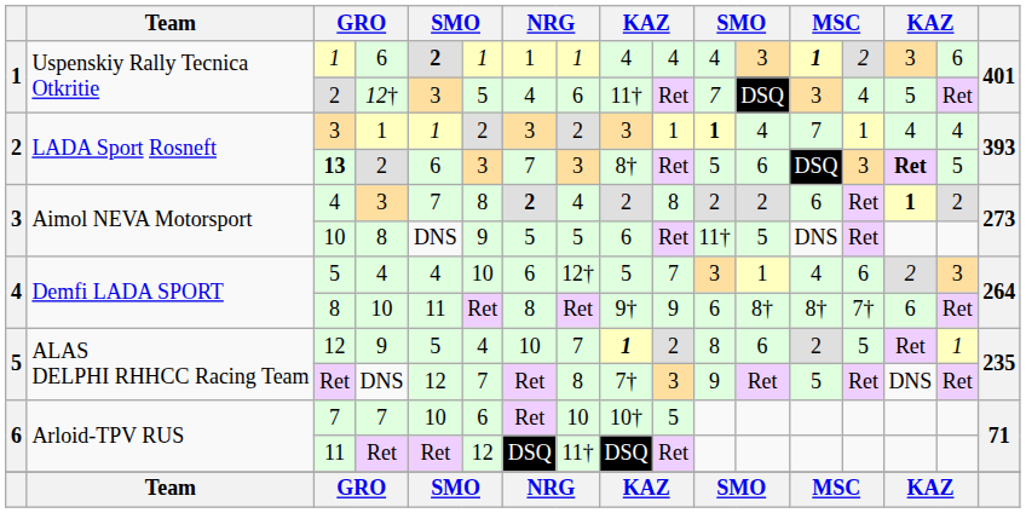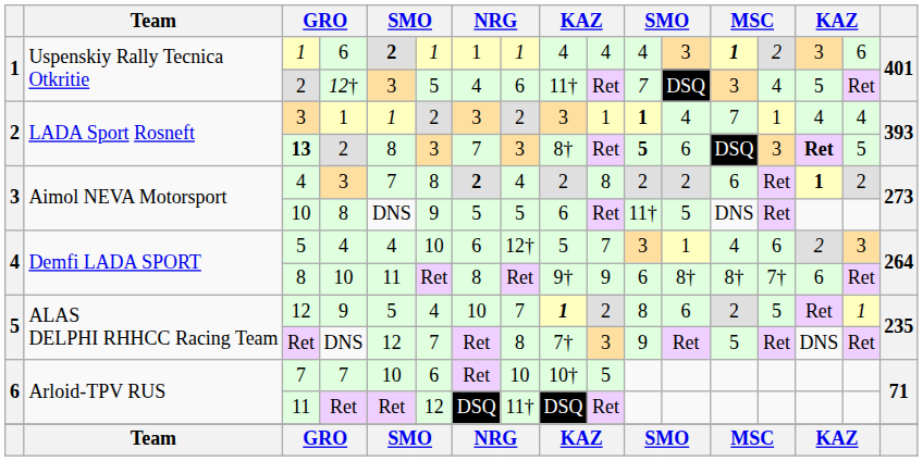 <table align=left| class="wikitable" style="font-size: 85%; text-align: center">
 <tr valign="top">
 <th valign="middle"></th>
 <th valign="middle">Team</th>
 <th colspan=2><a href='#'>GRO</a></th>
 <th colspan=2><a href='#'>SMO</a></th>
 <th colspan=2><a href='#'>NRG</a></th>
 <th colspan=2><a href='#'>KAZ</a></th>
 <th colspan=2><a href='#'>SMO</a></th>
 <th colspan=2><a href='#'>MSC</a></th>
 <th colspan=2><a href='#'>KAZ</a></th>
 <th valign="middle"></th>
 </tr>
 <tr>
 <th rowspan="2">1</th>
 <td rowspan="2" align=left>Uspenskiy Rally Tecnica<br><a href='#'>Otkritie</a></td>
 <td style="background:#ffffbf;"><em>1</em></td>
 <td style="background:#dfffdf;">6</td>
 <td style="background:#dfdfdf;"><strong>2</strong></td>
 <td style="background:#ffffbf;"><em>1</em></td>
 <td style="background:#ffffbf;">1</td>
 <td style="background:#ffffbf;"><em>1</em></td>
 <td style="background:#dfffdf;">4</td>
 <td style="background:#dfffdf;">4</td>
 <td style="background:#dfffdf;">4</td>
 <td style="background:#ffdf9f;">3</td>
 <td style="background:#ffffbf;"><strong><em>1</em></strong></td>
 <td style="background:#dfdfdf;"><em>2</em></td>
 <td style="background:#ffdf9f;">3</td>
 <td style="background:#dfffdf;">6</td>
 <th rowspan="2">401</th>
 </tr>
 <tr>
 <td style="background:#dfdfdf;">2</td>
 <td style="background:#dfffdf;"><em>12</em>†</td>
 <td style="background:#ffdf9f;">3</td>
 <td style="background:#dfffdf;">5</td>
 <td style="background:#dfffdf;">4</td>
 <td style="background:#dfffdf;">6</td>
 <td style="background:#dfffdf;">11†</td>
 <td style="background:#efcfff;">Ret</td>
 <td style="background:#dfffdf;"><em>7</em></td>
 <td style="background:black; color:white;">DSQ</td>
 <td style="background:#ffdf9f;">3</td>
 <td style="background:#dfffdf;">4</td>
 <td style="background:#dfffdf;">5</td>
 <td style="background:#efcfff;">Ret</td>
 </tr>
 <tr>
 <th rowspan="2">2</th>
 <td rowspan="2" align=left><a href='#'>LADA Sport</a> <a href='#'>Rosneft</a></td>
 <td style="background:#ffdf9f;">3</td>
 <td style="background:#ffffbf;">1</td>
 <td style="background:#ffffbf;"><em>1</em></td>
 <td style="background:#dfdfdf;">2</td>
 <td style="background:#ffdf9f;">3</td>
 <td style="background:#dfdfdf;">2</td>
 <td style="background:#ffdf9f;">3</td>
 <td style="background:#ffffbf;">1</td>
 <td style="background:#ffffbf;"><strong>1</strong></td>
 <td style="background:#dfffdf;">4</td>
 <td style="background:#dfffdf;">7</td>
 <td style="background:#ffffbf;">1</td>
 <td style="background:#dfffdf;">4</td>
 <td style="background:#dfffdf;">4</td>
 <th rowspan="2">393</th>
 </tr>
 <tr>
 <td style="background:#dfffdf;"><strong>13</strong></td>
 <td style="background:#dfdfdf;">2</td>
-<td style="background:#dfffdf;">6</td>
+<td style="background:#dfffdf;">8</td>
 <td style="background:#ffdf9f;">3</td>
 <td style="background:#dfffdf;">7</td>
 <td style="background:#ffdf9f;">3</td>
 <td style="background:#dfffdf;">8†</td>
 <td style="background:#efcfff;">Ret</td>
-<td style="background:#dfffdf;">5</td>
+<td style="background:#dfffdf;"><strong>5</strong></td>
 <td style="background:#dfffdf;">6</td>
 <td style="background:black; color:white;">DSQ</td>
 <td style="background:#ffdf9f;">3</td>
 <td style="background:#efcfff;"><strong>Ret</strong></td>
 <td style="background:#dfffdf;">5</td>
 </tr>
 <tr>
 <th rowspan="2">3</th>
 <td rowspan="2" align=left>Aimol NEVA Motorsport</td>
 <td style="background:#dfffdf;">4</td>
 <td style="background:#ffdf9f;">3</td>
 <td style="background:#dfffdf;">7</td>
 <td style="background:#dfffdf;">8</td>
 <td style="background:#dfdfdf;"><strong>2</strong></td>
 <td style="background:#dfffdf;">4</td>
 <td style="background:#dfdfdf;">2</td>
 <td style="background:#dfffdf;">8</td>
 <td style="background:#dfdfdf;">2</td>
 <td style="background:#dfdfdf;">2</td>
 <td style="background:#dfffdf;">6</td>
 <td style="background:#efcfff;">Ret</td>
 <td style="background:#ffffbf;"><strong>1</strong></td>
 <td style="background:#dfdfdf;">2</td>
 <th rowspan="2">273</th>
 </tr>
 <tr>
 <td style="background:#dfffdf;">10</td>
 <td style="background:#dfffdf;">8</td>
 <td>DNS</td>
 <td style="background:#dfffdf;">9</td>
 <td style="background:#dfffdf;">5</td>
 <td style="background:#dfffdf;">5</td>
 <td style="background:#dfffdf;">6</td>
 <td style="background:#efcfff;">Ret</td>
 <td style="background:#dfffdf;">11†</td>
 <td style="background:#dfffdf;">5</td>
 <td>DNS</td>
 <td style="background:#efcfff;">Ret</td>
 <td></td>
 <td></td>
 </tr>
 <tr>
 <th rowspan="2">4</th>
 <td rowspan="2" align=left><a href='#'>Demfi LADA SPORT</a></td>
 <td style="background:#dfffdf;">5</td>
 <td style="background:#dfffdf;">4</td>
 <td style="background:#dfffdf;">4</td>
 <td style="background:#dfffdf;">10</td>
 <td style="background:#dfffdf;">6</td>
 <td style="background:#dfffdf;">12†</td>
 <td style="background:#dfffdf;">5</td>
 <td style="background:#dfffdf;">7</td>
 <td style="background:#ffdf9f;">3</td>
 <td style="background:#ffffbf;">1</td>
 <td style="background:#dfffdf;">4</td>
 <td style="background:#dfffdf;">6</td>
 <td style="background:#dfdfdf;"><em>2</em></td>
 <td style="background:#ffdf9f;">3</td>
 <th rowspan="2">264</th>
 </tr>
 <tr>
 <td style="background:#dfffdf;">8</td>
 <td style="background:#dfffdf;">10</td>
 <td style="background:#dfffdf;">11</td>
 <td style="background:#efcfff;">Ret</td>
 <td style="background:#dfffdf;">8</td>
 <td style="background:#efcfff;">Ret</td>
 <td style="background:#dfffdf;">9†</td>
 <td style="background:#dfffdf;">9</td>
 <td style="background:#dfffdf;">6</td>
 <td style="background:#dfffdf;">8†</td>
 <td style="background:#dfffdf;">8†</td>
 <td style="background:#dfffdf;">7†</td>
 <td style="background:#dfffdf;">6</td>
 <td style="background:#efcfff;">Ret</td>
 </tr>
 <tr>
 <th rowspan="2">5</th>
 <td rowspan="2" align=left>ALAS<br> DELPHI RHHCC Racing Team</td>
 <td style="background:#dfffdf;">12</td>
 <td style="background:#dfffdf;">9</td>
 <td style="background:#dfffdf;">5</td>
 <td style="background:#dfffdf;">4</td>
 <td style="background:#dfffdf;">10</td>
 <td style="background:#dfffdf;">7</td>
 <td style="background:#ffffbf;"><strong><em>1</em></strong></td>
 <td style="background:#dfdfdf;">2</td>
 <td style="background:#dfffdf;">8</td>
 <td style="background:#dfffdf;">6</td>
 <td style="background:#dfdfdf;">2</td>
 <td style="background:#dfffdf;">5</td>
 <td style="background:#efcfff;">Ret</td>
 <td style="background:#ffffbf;"><em>1</em></td>
 <th rowspan="2">235</th>
 </tr>
 <tr>
 <td style="background:#efcfff;">Ret</td>
 <td>DNS</td>
 <td style="background:#dfffdf;">12</td>
 <td style="background:#dfffdf;">7</td>
 <td style="background:#efcfff;">Ret</td>
 <td style="background:#dfffdf;">8</td>
 <td style="background:#dfffdf;">7†</td>
 <td style="background:#ffdf9f;">3</td>
 <td style="background:#dfffdf;">9</td>
 <td style="background:#efcfff;">Ret</td>
 <td style="background:#dfffdf;">5</td>
 <td style="background:#efcfff;">Ret</td>
 <td>DNS</td>
 <td style="background:#efcfff;">Ret</td>
 </tr>
 <tr>
 <th rowspan="2">6</th>
 <td rowspan="2" align=left>Arloid-TPV RUS</td>
 <td style="background:#dfffdf;">7</td>
 <td style="background:#dfffdf;">7</td>
 <td style="background:#dfffdf;">10</td>
 <td style="background:#dfffdf;">6</td>
 <td style="background:#efcfff;">Ret</td>
 <td style="background:#dfffdf;">10</td>
 <td style="background:#dfffdf;">10†</td>
 <td style="background:#dfffdf;">5</td>
 <td></td>
 <td></td>
 <td></td>
 <td></td>
 <td></td>
 <td></td>
 <th rowspan="2">71</th>
 </tr>
 <tr>
 <td style="background:#dfffdf;">11</td>
 <td style="background:#efcfff;">Ret</td>
 <td style="background:#efcfff;">Ret</td>
 <td style="background:#dfffdf;">12</td>
 <td style="background:black; color:white;">DSQ</td>
 <td style="background:#dfffdf;">11†</td>
 <td style="background:black; color:white;">DSQ</td>
 <td style="background:#efcfff;">Ret</td>
 <td></td>
 <td></td>
 <td></td>
 <td></td>
 <td></td>
 <td></td>
 </tr>
 <tr>
 </tr>
 <tr valign="top">
 <th valign="middle"></th>
 <th valign="middle">Team</th>
 <th colspan=2><a href='#'>GRO</a></th>
 <th colspan=2><a href='#'>SMO</a></th>
 <th colspan=2><a href='#'>NRG</a></th>
 <th colspan=2><a href='#'>KAZ</a></th>
 <th colspan=2><a href='#'>SMO</a></th>
 <th colspan=2><a href='#'>MSC</a></th>
 <th colspan=2><a href='#'>KAZ</a></th>
 <th valign="middle"></th>
 </tr>
 </table>
